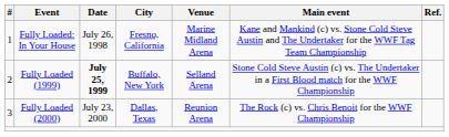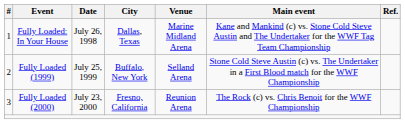 <table class="sortable wikitable succession-box" style="font-size:85%; text-align:center;">
 <tr>
 <th>#</th>
 <th>Event</th>
 <th>Date</th>
 <th>City</th>
 <th>Venue</th>
 <th>Main event</th>
 <th>Ref.</th>
 </tr>
 <tr>
 <td>1</td>
 <td><a href='#'>Fully Loaded: In Your House</a></td>
 <td>July 26, 1998</td>
-<td><a href='#'>Fresno, California</a></td>
+<td><a href='#'>Dallas</a>, <a href='#'>Texas</a></td>
 <td><a href='#'>Marine Midland Arena</a></td>
 <td><a href='#'>Kane</a> and <a href='#'>Mankind</a> (c) vs. <a href='#'>Stone Cold Steve Austin</a> and <a href='#'>The Undertaker</a> for the <a href='#'>WWF Tag Team Championship</a></td>
 <td></td>
 </tr>
 <tr>
 <td>2</td>
 <td><a href='#'>Fully Loaded (1999)</a></td>
-<td><strong>July 25, 1999</strong></td>
+<td>July 25, 1999</td>
 <td><a href='#'>Buffalo, New York</a></td>
 <td><a href='#'>Selland Arena</a></td>
 <td><a href='#'>Stone Cold Steve Austin</a> (c) vs. <a href='#'>The Undertaker</a> in a <a href='#'>First Blood match</a> for the <a href='#'>WWF Championship</a></td>
 <td></td>
 </tr>
 <tr>
 <td>3</td>
 <td><a href='#'>Fully Loaded (2000)</a></td>
 <td>July 23, 2000</td>
-<td><a href='#'>Dallas</a>, <a href='#'>Texas</a></td>
+<td><a href='#'>Fresno, California</a></td>
 <td><a href='#'>Reunion Arena</a></td>
 <td><a href='#'>The Rock</a> (c) vs. <a href='#'>Chris Benoit</a> for the <a href='#'>WWF Championship</a></td>
 <td></td>
 </tr>
 <tr>
 <td colspan="10"></td>
 </tr>
 </table>
